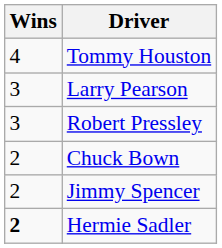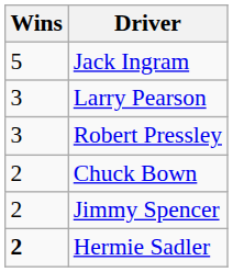 <table class="wikitable">
 <tr>
 <th>Wins</th>
 <th>Driver</th>
 </tr>
 <tr>
-<td>4</td>
-<td><a href='#'>Tommy Houston</a></td>
+<td>5</td>
+<td><a href='#'>Jack Ingram</a></td>
 </tr>
 <tr>
 <td>3</td>
 <td><a href='#'>Larry Pearson</a></td>
 </tr>
 <tr>
 <td>3</td>
 <td><a href='#'>Robert Pressley</a></td>
 </tr>
 <tr>
 <td>2</td>
 <td><a href='#'>Chuck Bown</a></td>
 </tr>
 <tr>
 <td>2</td>
 <td><a href='#'>Jimmy Spencer</a></td>
 </tr>
 <tr>
 <td><strong>2</strong></td>
 <td><a href='#'>Hermie Sadler</a></td>
 </tr>
 </table>
